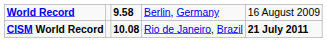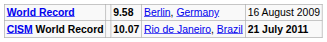 <table class="wikitable">
 <tr>
 <td><strong><a href='#'>World Record</a></strong></td>
 <td></td>
 <td><strong>9.58</strong></td>
 <td><a href='#'>Berlin</a>, <a href='#'>Germany</a></td>
 <td>16 August 2009</td>
 </tr>
 <tr>
 <td><strong><a href='#'>CISM</a> World Record</strong></td>
 <td></td>
-<td><strong>10.08</strong></td>
+<td><strong>10.07</strong></td>
 <td><a href='#'>Rio de Janeiro</a>, <a href='#'>Brazil</a></td>
 <td><strong>21 July 2011</strong></td>
 </tr>
 </table>
